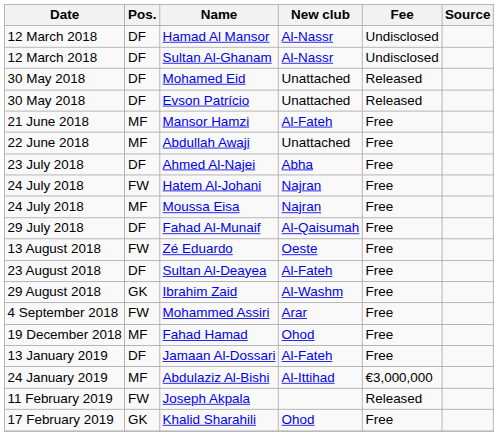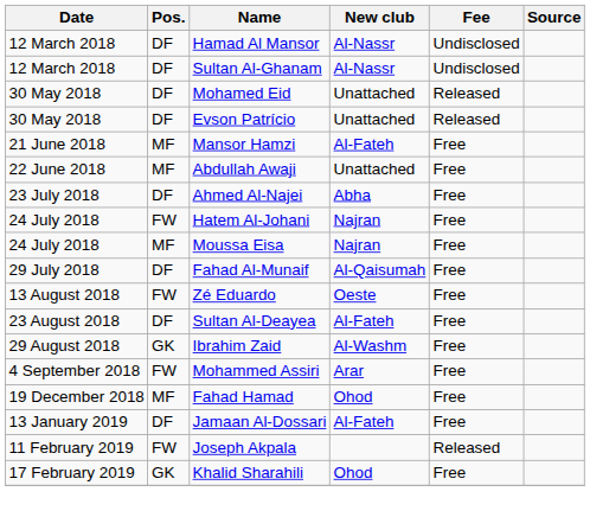 <table class="wikitable" style="text-align:left">
 <tr>
 <th>Date</th>
 <th>Pos.</th>
 <th>Name</th>
 <th>New club</th>
 <th>Fee</th>
 <th>Source</th>
 </tr>
 <tr>
 <td>12 March 2018</td>
 <td>DF</td>
 <td> <a href='#'>Hamad Al Mansor</a></td>
 <td> <a href='#'>Al-Nassr</a></td>
 <td>Undisclosed</td>
 <td></td>
 </tr>
 <tr>
 <td>12 March 2018</td>
 <td>DF</td>
 <td> <a href='#'>Sultan Al-Ghanam</a></td>
 <td> <a href='#'>Al-Nassr</a></td>
 <td>Undisclosed</td>
 <td></td>
 </tr>
 <tr>
 <td>30 May 2018</td>
 <td>DF</td>
 <td> <a href='#'>Mohamed Eid</a></td>
 <td>Unattached</td>
 <td>Released</td>
 <td></td>
 </tr>
 <tr>
 <td>30 May 2018</td>
 <td>DF</td>
 <td> <a href='#'>Evson Patrício</a></td>
 <td>Unattached</td>
 <td>Released</td>
 <td></td>
 </tr>
 <tr>
 <td>21 June 2018</td>
 <td>MF</td>
 <td> <a href='#'>Mansor Hamzi</a></td>
 <td> <a href='#'>Al-Fateh</a></td>
 <td>Free</td>
 <td></td>
 </tr>
 <tr>
 <td>22 June 2018</td>
 <td>MF</td>
 <td> <a href='#'>Abdullah Awaji</a></td>
 <td>Unattached</td>
 <td>Free</td>
 <td></td>
 </tr>
 <tr>
 <td>23 July 2018</td>
 <td>DF</td>
 <td> <a href='#'>Ahmed Al-Najei</a></td>
 <td> <a href='#'>Abha</a></td>
 <td>Free</td>
 <td></td>
 </tr>
 <tr>
 <td>24 July 2018</td>
 <td>FW</td>
 <td> <a href='#'>Hatem Al-Johani</a></td>
 <td> <a href='#'>Najran</a></td>
 <td>Free</td>
 <td></td>
 </tr>
 <tr>
 <td>24 July 2018</td>
 <td>MF</td>
 <td> <a href='#'>Moussa Eisa</a></td>
 <td> <a href='#'>Najran</a></td>
 <td>Free</td>
 <td></td>
 </tr>
 <tr>
 <td>29 July 2018</td>
 <td>DF</td>
 <td> <a href='#'>Fahad Al-Munaif</a></td>
 <td> <a href='#'>Al-Qaisumah</a></td>
 <td>Free</td>
 <td></td>
 </tr>
 <tr>
 <td>13 August 2018</td>
 <td>FW</td>
 <td> <a href='#'>Zé Eduardo</a></td>
 <td> <a href='#'>Oeste</a></td>
 <td>Free</td>
 <td></td>
 </tr>
 <tr>
 <td>23 August 2018</td>
 <td>DF</td>
 <td> <a href='#'>Sultan Al-Deayea</a></td>
 <td> <a href='#'>Al-Fateh</a></td>
 <td>Free</td>
 <td></td>
 </tr>
 <tr>
 <td>29 August 2018</td>
 <td>GK</td>
 <td> <a href='#'>Ibrahim Zaid</a></td>
 <td> <a href='#'>Al-Washm</a></td>
 <td>Free</td>
 <td></td>
 </tr>
 <tr>
 <td>4 September 2018</td>
 <td>FW</td>
 <td> <a href='#'>Mohammed Assiri</a></td>
 <td> <a href='#'>Arar</a></td>
 <td>Free</td>
 <td></td>
 </tr>
 <tr>
 <td>19 December 2018</td>
 <td>MF</td>
 <td> <a href='#'>Fahad Hamad</a></td>
 <td> <a href='#'>Ohod</a></td>
 <td>Free</td>
 <td></td>
 </tr>
 <tr>
 <td>13 January 2019</td>
 <td>DF</td>
 <td> <a href='#'>Jamaan Al-Dossari</a></td>
 <td> <a href='#'>Al-Fateh</a></td>
 <td>Free</td>
 <td></td>
 </tr>
 <tr>
-<td>24 January 2019</td>
-<td>MF</td>
-<td> <a href='#'>Abdulaziz Al-Bishi</a></td>
-<td> <a href='#'>Al-Ittihad</a></td>
-<td>€3,000,000</td>
-<td></td>
-</tr>
-<tr>
 <td>11 February 2019</td>
 <td>FW</td>
 <td> <a href='#'>Joseph Akpala</a></td>
 <td></td>
 <td>Released</td>
 <td></td>
 </tr>
 <tr>
 <td>17 February 2019</td>
 <td>GK</td>
 <td> <a href='#'>Khalid Sharahili</a></td>
 <td> <a href='#'>Ohod</a></td>
 <td>Free</td>
 <td></td>
 </tr>
 <tr>
 </tr>
 </table>
